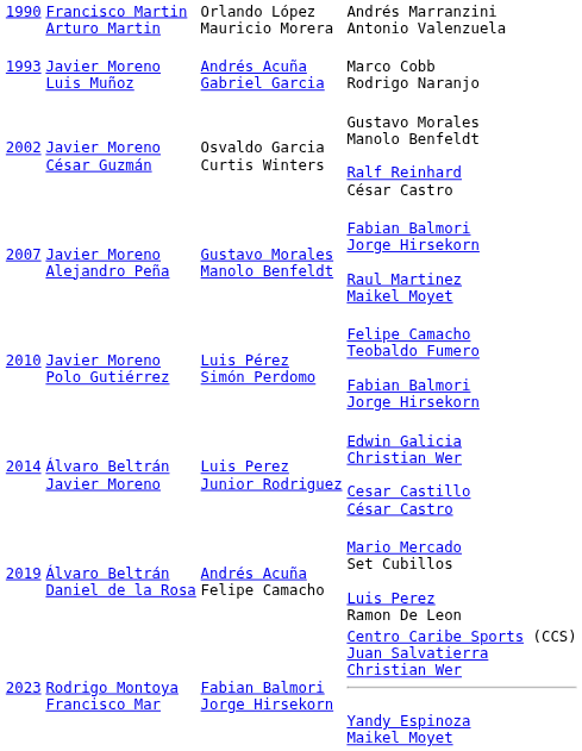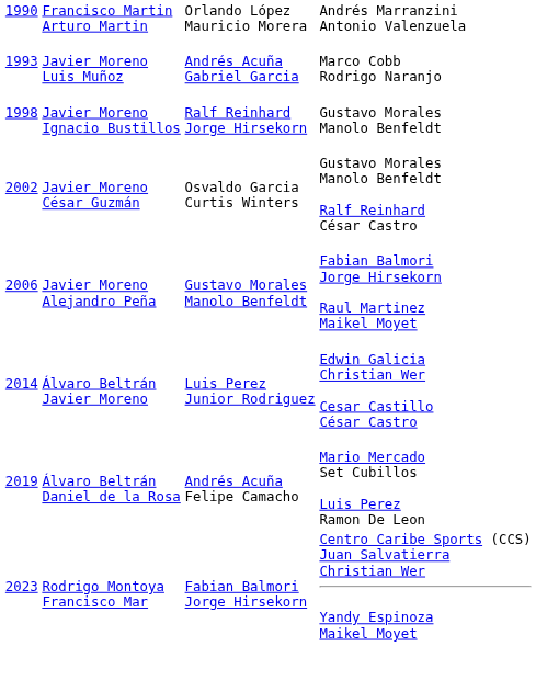 <table>
 <tr>
 <td align=center><a href='#'>1990</a></td>
 <td><br><a href='#'>Francisco Martin</a><br><a href='#'>Arturo Martin</a></td>
 <td><br>Orlando López<br>Mauricio Morera</td>
 <td><br>Andrés Marranzini<br>Antonio Valenzuela</td>
 </tr>
 <tr>
 <td align=center><a href='#'>1993</a></td>
 <td><br><a href='#'>Javier Moreno</a><br><a href='#'>Luis Muñoz</a></td>
 <td><br><a href='#'>Andrés Acuña</a><br><a href='#'>Gabriel Garcia</a></td>
 <td><br>Marco Cobb <br>Rodrigo Naranjo</td>
 </tr>
 <tr>
+<td align=center><a href='#'>1998</a></td>
+<td><br><a href='#'>Javier Moreno</a><br><a href='#'>Ignacio Bustillos</a></td>
+<td><br><a href='#'>Ralf Reinhard</a><br><a href='#'>Jorge Hirsekorn</a></td>
+<td><br>Gustavo Morales<br>Manolo Benfeldt</td>
+</tr>
+<tr>
 <td align=center><a href='#'>2002</a></td>
 <td><br><a href='#'>Javier Moreno</a><br><a href='#'>César Guzmán</a></td>
 <td><br>Osvaldo Garcia<br>Curtis Winters</td>
 <td><br>Gustavo Morales<br>Manolo Benfeldt<br><br><a href='#'>Ralf Reinhard</a><br>César Castro</td>
 </tr>
 <tr>
-<td align=center><a href='#'>2007</a></td>
+<td align=center><a href='#'>2006</a></td>
 <td><br><a href='#'>Javier Moreno</a><br><a href='#'>Alejandro Peña</a></td>
 <td><br><a href='#'>Gustavo Morales</a><br><a href='#'>Manolo Benfeldt</a></td>
 <td><br><a href='#'>Fabian Balmori</a><br><a href='#'>Jorge Hirsekorn</a><br><br><a href='#'>Raul Martinez</a><br><a href='#'>Maikel Moyet</a></td>
-</tr>
-<tr>
-<td align=center><a href='#'>2010</a></td>
-<td> <br><a href='#'>Javier Moreno</a> <br><a href='#'>Polo Gutiérrez</a></td>
-<td> <br><a href='#'>Luis Pérez</a> <br><a href='#'>Simón Perdomo</a></td>
-<td> <br><a href='#'>Felipe Camacho</a> <br><a href='#'>Teobaldo Fumero</a><br> <br><a href='#'>Fabian Balmori</a> <br><a href='#'>Jorge Hirsekorn</a></td>
 </tr>
 <tr>
 <td align=center><a href='#'>2014</a></td>
 <td><br><a href='#'>Álvaro Beltrán</a><br><a href='#'>Javier Moreno</a></td>
 <td><br><a href='#'>Luis Perez</a><br><a href='#'>Junior Rodriguez</a></td>
 <td><br><a href='#'>Edwin Galicia</a><br><a href='#'>Christian Wer</a><br><br><a href='#'>Cesar Castillo</a><br><a href='#'>César Castro</a></td>
 </tr>
 <tr>
 <td align=center><a href='#'>2019</a></td>
 <td><br><a href='#'>Álvaro Beltrán</a><br><a href='#'>Daniel de la Rosa</a></td>
 <td> <br><a href='#'>Andrés Acuña</a><br>Felipe Camacho</td>
 <td> <br><a href='#'>Mario Mercado</a><br>Set Cubillos<br> <br><a href='#'>Luis Perez</a><br>Ramon De Leon</td>
 </tr>
 <tr>
 <td align=center><a href='#'>2023</a></td>
 <td><br><a href='#'>Rodrigo Montoya</a><br><a href='#'>Francisco Mar</a></td>
 <td><br><a href='#'>Fabian Balmori</a><br><a href='#'>Jorge Hirsekorn</a></td>
 <td><a href='#'>Centro Caribe Sports</a> (CCS)<br><a href='#'>Juan Salvatierra</a><br><a href='#'>Christian Wer</a><hr><br><a href='#'>Yandy Espinoza</a><br><a href='#'>Maikel Moyet</a></td>
 </tr>
 <tr>
 </tr>
 </table>
